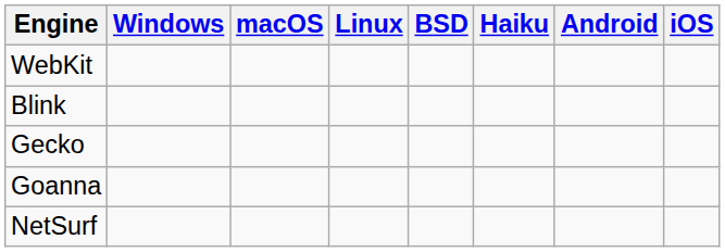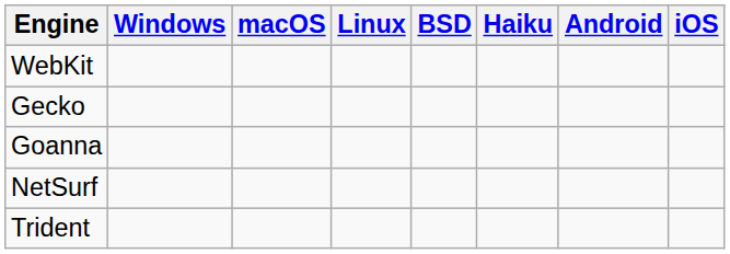 <table class="wikitable sortable">
 <tr>
 <th>Engine</th>
 <th><a href='#'>Windows</a></th>
 <th><a href='#'>macOS</a></th>
 <th><a href='#'>Linux</a></th>
 <th><a href='#'>BSD</a></th>
 <th><a href='#'>Haiku</a></th>
 <th><a href='#'>Android</a></th>
 <th><a href='#'>iOS</a></th>
 </tr>
 <tr>
 <td>WebKit</td>
-<td></td>
-<td></td>
-<td></td>
-<td></td>
-<td></td>
-<td></td>
-<td></td>
-</tr>
-<tr>
-<td>Blink</td>
 <td></td>
 <td></td>
 <td></td>
 <td></td>
 <td></td>
 <td></td>
 <td></td>
 </tr>
 <tr>
 <td>Gecko</td>
 <td></td>
 <td></td>
 <td></td>
 <td></td>
 <td></td>
 <td></td>
 <td></td>
 </tr>
 <tr>
 <td>Goanna</td>
 <td></td>
 <td></td>
 <td></td>
 <td></td>
 <td></td>
 <td></td>
 <td></td>
 </tr>
 <tr>
 <td>NetSurf</td>
 <td></td>
 <td></td>
 <td></td>
 <td></td>
 <td></td>
 <td></td>
 <td></td>
 </tr>
+<tr>
+<td>Trident</td>
+<td></td>
+<td></td>
+<td></td>
+<td></td>
+<td></td>
+<td></td>
+<td></td>
+</tr>
 </table>
